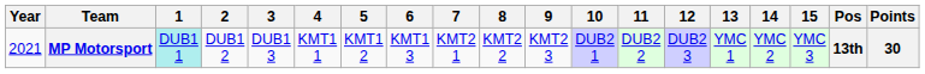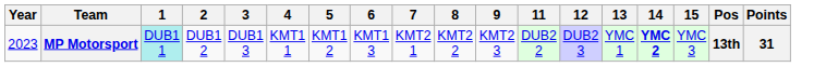 <table class="wikitable" style="text-align:center; font-size:85%">
 <tr>
 <th>Year</th>
 <th>Team</th>
 <th>1</th>
 <th>2</th>
 <th>3</th>
 <th>4</th>
 <th>5</th>
 <th>6</th>
 <th>7</th>
 <th>8</th>
 <th>9</th>
-<th>10</th>
 <th>11</th>
 <th>12</th>
 <th>13</th>
 <th>14</th>
 <th>15</th>
 <th>Pos</th>
 <th>Points</th>
 </tr>
 <tr>
-<td><a href='#'>2021</a></td>
+<td><a href='#'>2023</a></td>
 <th nowrap><a href='#'>MP Motorsport</a></th>
 <td style="background: paleturquoise;"><a href='#'>DUB1<br>1</a></td>
 <td><a href='#'>DUB1<br>2</a></td>
 <td><a href='#'>DUB1<br>3</a></td>
 <td><a href='#'>KMT1<br>1</a></td>
 <td><a href='#'>KMT1<br>2</a></td>
 <td><a href='#'>KMT1<br>3</a></td>
 <td><a href='#'>KMT2<br>1</a></td>
 <td><a href='#'>KMT2<br>2</a></td>
 <td><a href='#'>KMT2<br>3</a></td>
-<td style="background:#CFCFFF;"><a href='#'>DUB2<br>1</a><br></td>
 <td style="background:#DFFFDF;"><a href='#'>DUB2<br>2</a><br></td>
 <td style="background:#CFCFFF;"><a href='#'>DUB2<br>3</a><br></td>
 <td style="background:#DFFFDF;"><a href='#'>YMC<br>1</a><br></td>
-<td style="background:#DFFFDF;"><a href='#'>YMC<br>2</a><br></td>
+<td style="background:#DFFFDF;"><strong><a href='#'>YMC<br>2</a><br></strong></td>
 <td style="background:#DFFFDF;"><a href='#'>YMC<br>3</a><br></td>
 <th>13th</th>
-<th>30</th>
+<th>31</th>
 </tr>
 </table>
